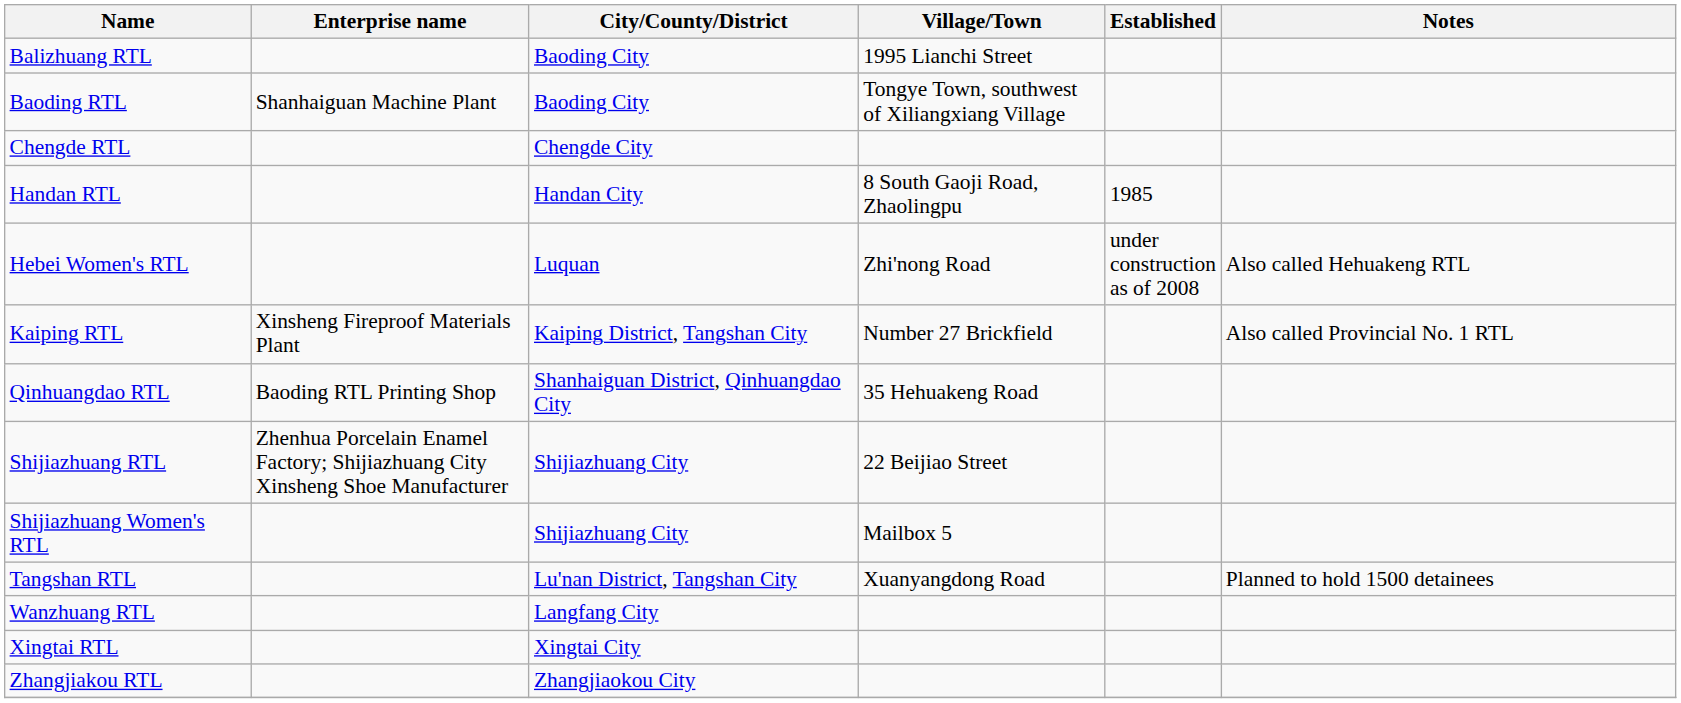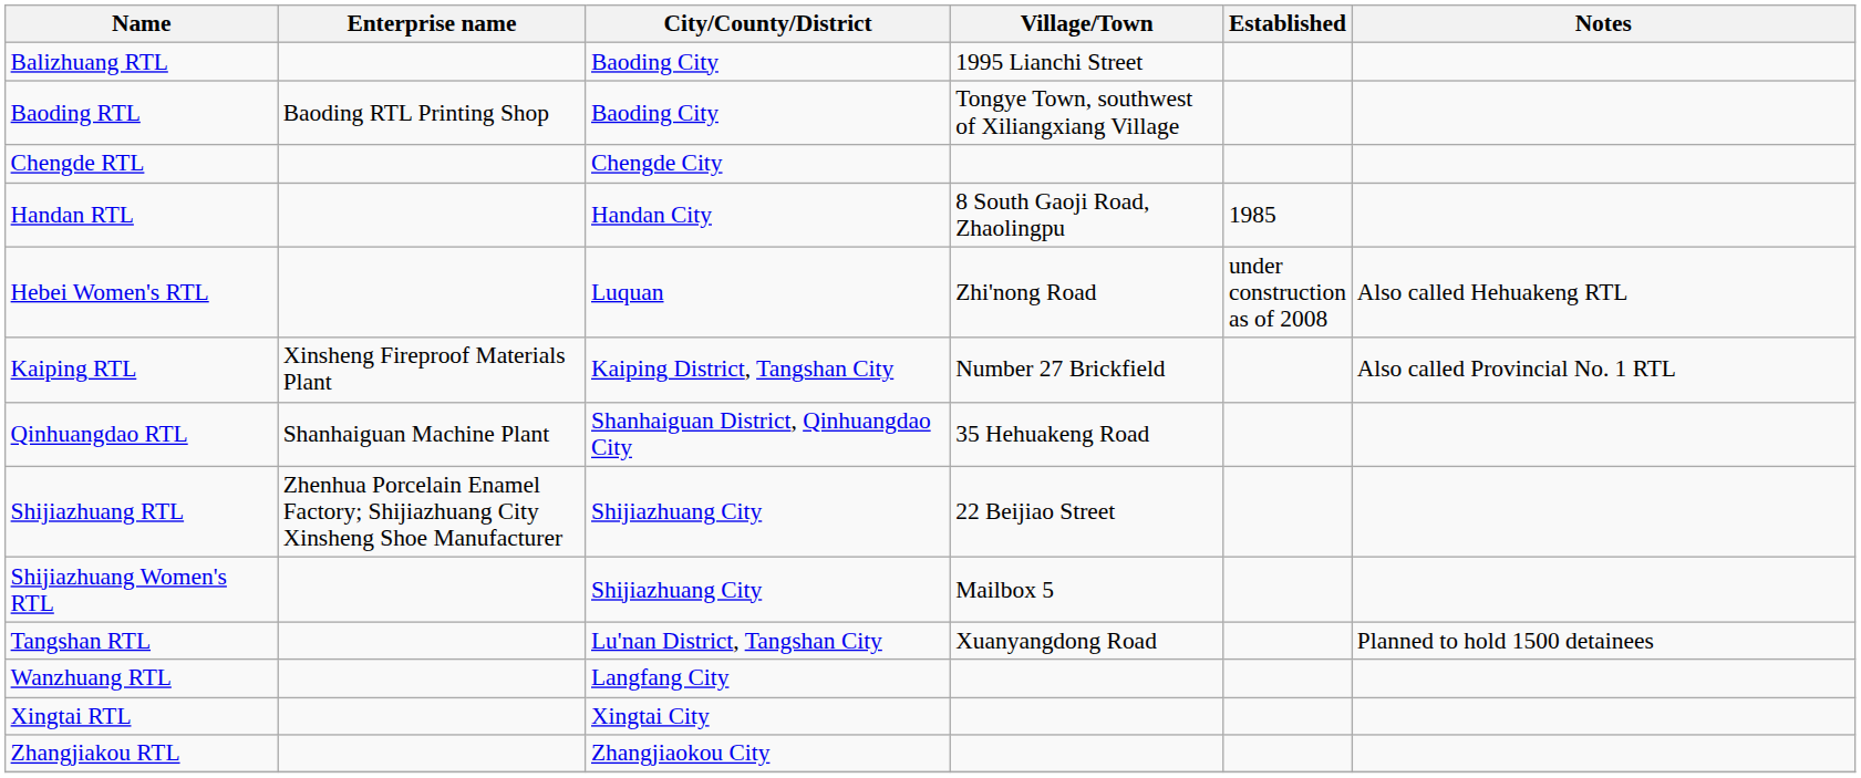 <table class="wikitable">
 <tr>
 <th width=15%>Name</th>
 <th width=17%>Enterprise name</th>
 <th width=20%>City/County/District</th>
 <th width=15%>Village/Town</th>
 <th width=5%>Established</th>
 <th width=28%>Notes</th>
 </tr>
 <tr>
 <td><a href='#'>Balizhuang RTL</a></td>
 <td></td>
 <td><a href='#'>Baoding City</a></td>
 <td>1995 Lianchi Street</td>
 <td></td>
 <td></td>
 </tr>
 <tr>
 <td><a href='#'>Baoding RTL</a></td>
-<td>Shanhaiguan Machine Plant</td>
+<td>Baoding RTL Printing Shop</td>
 <td><a href='#'>Baoding City</a></td>
 <td>Tongye Town, southwest of Xiliangxiang Village</td>
 <td></td>
 <td></td>
 </tr>
 <tr>
 <td><a href='#'>Chengde RTL</a></td>
 <td></td>
 <td><a href='#'>Chengde City</a></td>
 <td></td>
 <td></td>
 <td></td>
 </tr>
 <tr>
 <td><a href='#'>Handan RTL</a></td>
 <td></td>
 <td><a href='#'>Handan City</a></td>
 <td>8 South Gaoji Road, Zhaolingpu</td>
 <td>1985</td>
 <td></td>
 </tr>
 <tr>
 <td><a href='#'>Hebei Women's RTL</a></td>
 <td></td>
 <td><a href='#'>Luquan</a></td>
 <td>Zhi'nong Road</td>
 <td>under construction as of 2008</td>
 <td>Also called Hehuakeng RTL</td>
 </tr>
 <tr>
 <td><a href='#'>Kaiping RTL</a></td>
 <td>Xinsheng Fireproof Materials Plant</td>
 <td><a href='#'>Kaiping District</a>, <a href='#'>Tangshan City</a></td>
 <td>Number 27 Brickfield</td>
 <td></td>
 <td>Also called Provincial No. 1 RTL</td>
 </tr>
 <tr>
 <td><a href='#'>Qinhuangdao RTL</a></td>
-<td>Baoding RTL Printing Shop</td>
+<td>Shanhaiguan Machine Plant</td>
 <td><a href='#'>Shanhaiguan District</a>, <a href='#'>Qinhuangdao City</a></td>
 <td>35 Hehuakeng Road</td>
 <td></td>
 <td></td>
 </tr>
 <tr>
 <td><a href='#'>Shijiazhuang RTL</a></td>
 <td>Zhenhua Porcelain Enamel Factory; Shijiazhuang City Xinsheng Shoe Manufacturer</td>
 <td><a href='#'>Shijiazhuang City</a></td>
 <td>22 Beijiao Street</td>
 <td></td>
 <td></td>
 </tr>
 <tr>
 <td><a href='#'>Shijiazhuang Women's RTL</a></td>
 <td></td>
 <td><a href='#'>Shijiazhuang City</a></td>
 <td>Mailbox 5</td>
 <td></td>
 <td></td>
 </tr>
 <tr>
 <td><a href='#'>Tangshan RTL</a></td>
 <td></td>
 <td><a href='#'>Lu'nan District</a>, <a href='#'>Tangshan City</a></td>
 <td>Xuanyangdong Road</td>
 <td></td>
 <td>Planned to hold 1500 detainees</td>
 </tr>
 <tr>
 <td><a href='#'>Wanzhuang RTL</a></td>
 <td></td>
 <td><a href='#'>Langfang City</a></td>
 <td></td>
 <td></td>
 <td></td>
 </tr>
 <tr>
 <td><a href='#'>Xingtai RTL</a></td>
 <td></td>
 <td><a href='#'>Xingtai City</a></td>
 <td></td>
 <td></td>
 <td></td>
 </tr>
 <tr>
 <td><a href='#'>Zhangjiakou RTL</a></td>
 <td></td>
 <td><a href='#'>Zhangjiaokou City</a></td>
 <td></td>
 <td></td>
 <td></td>
 </tr>
 <tr>
 </tr>
 </table>
